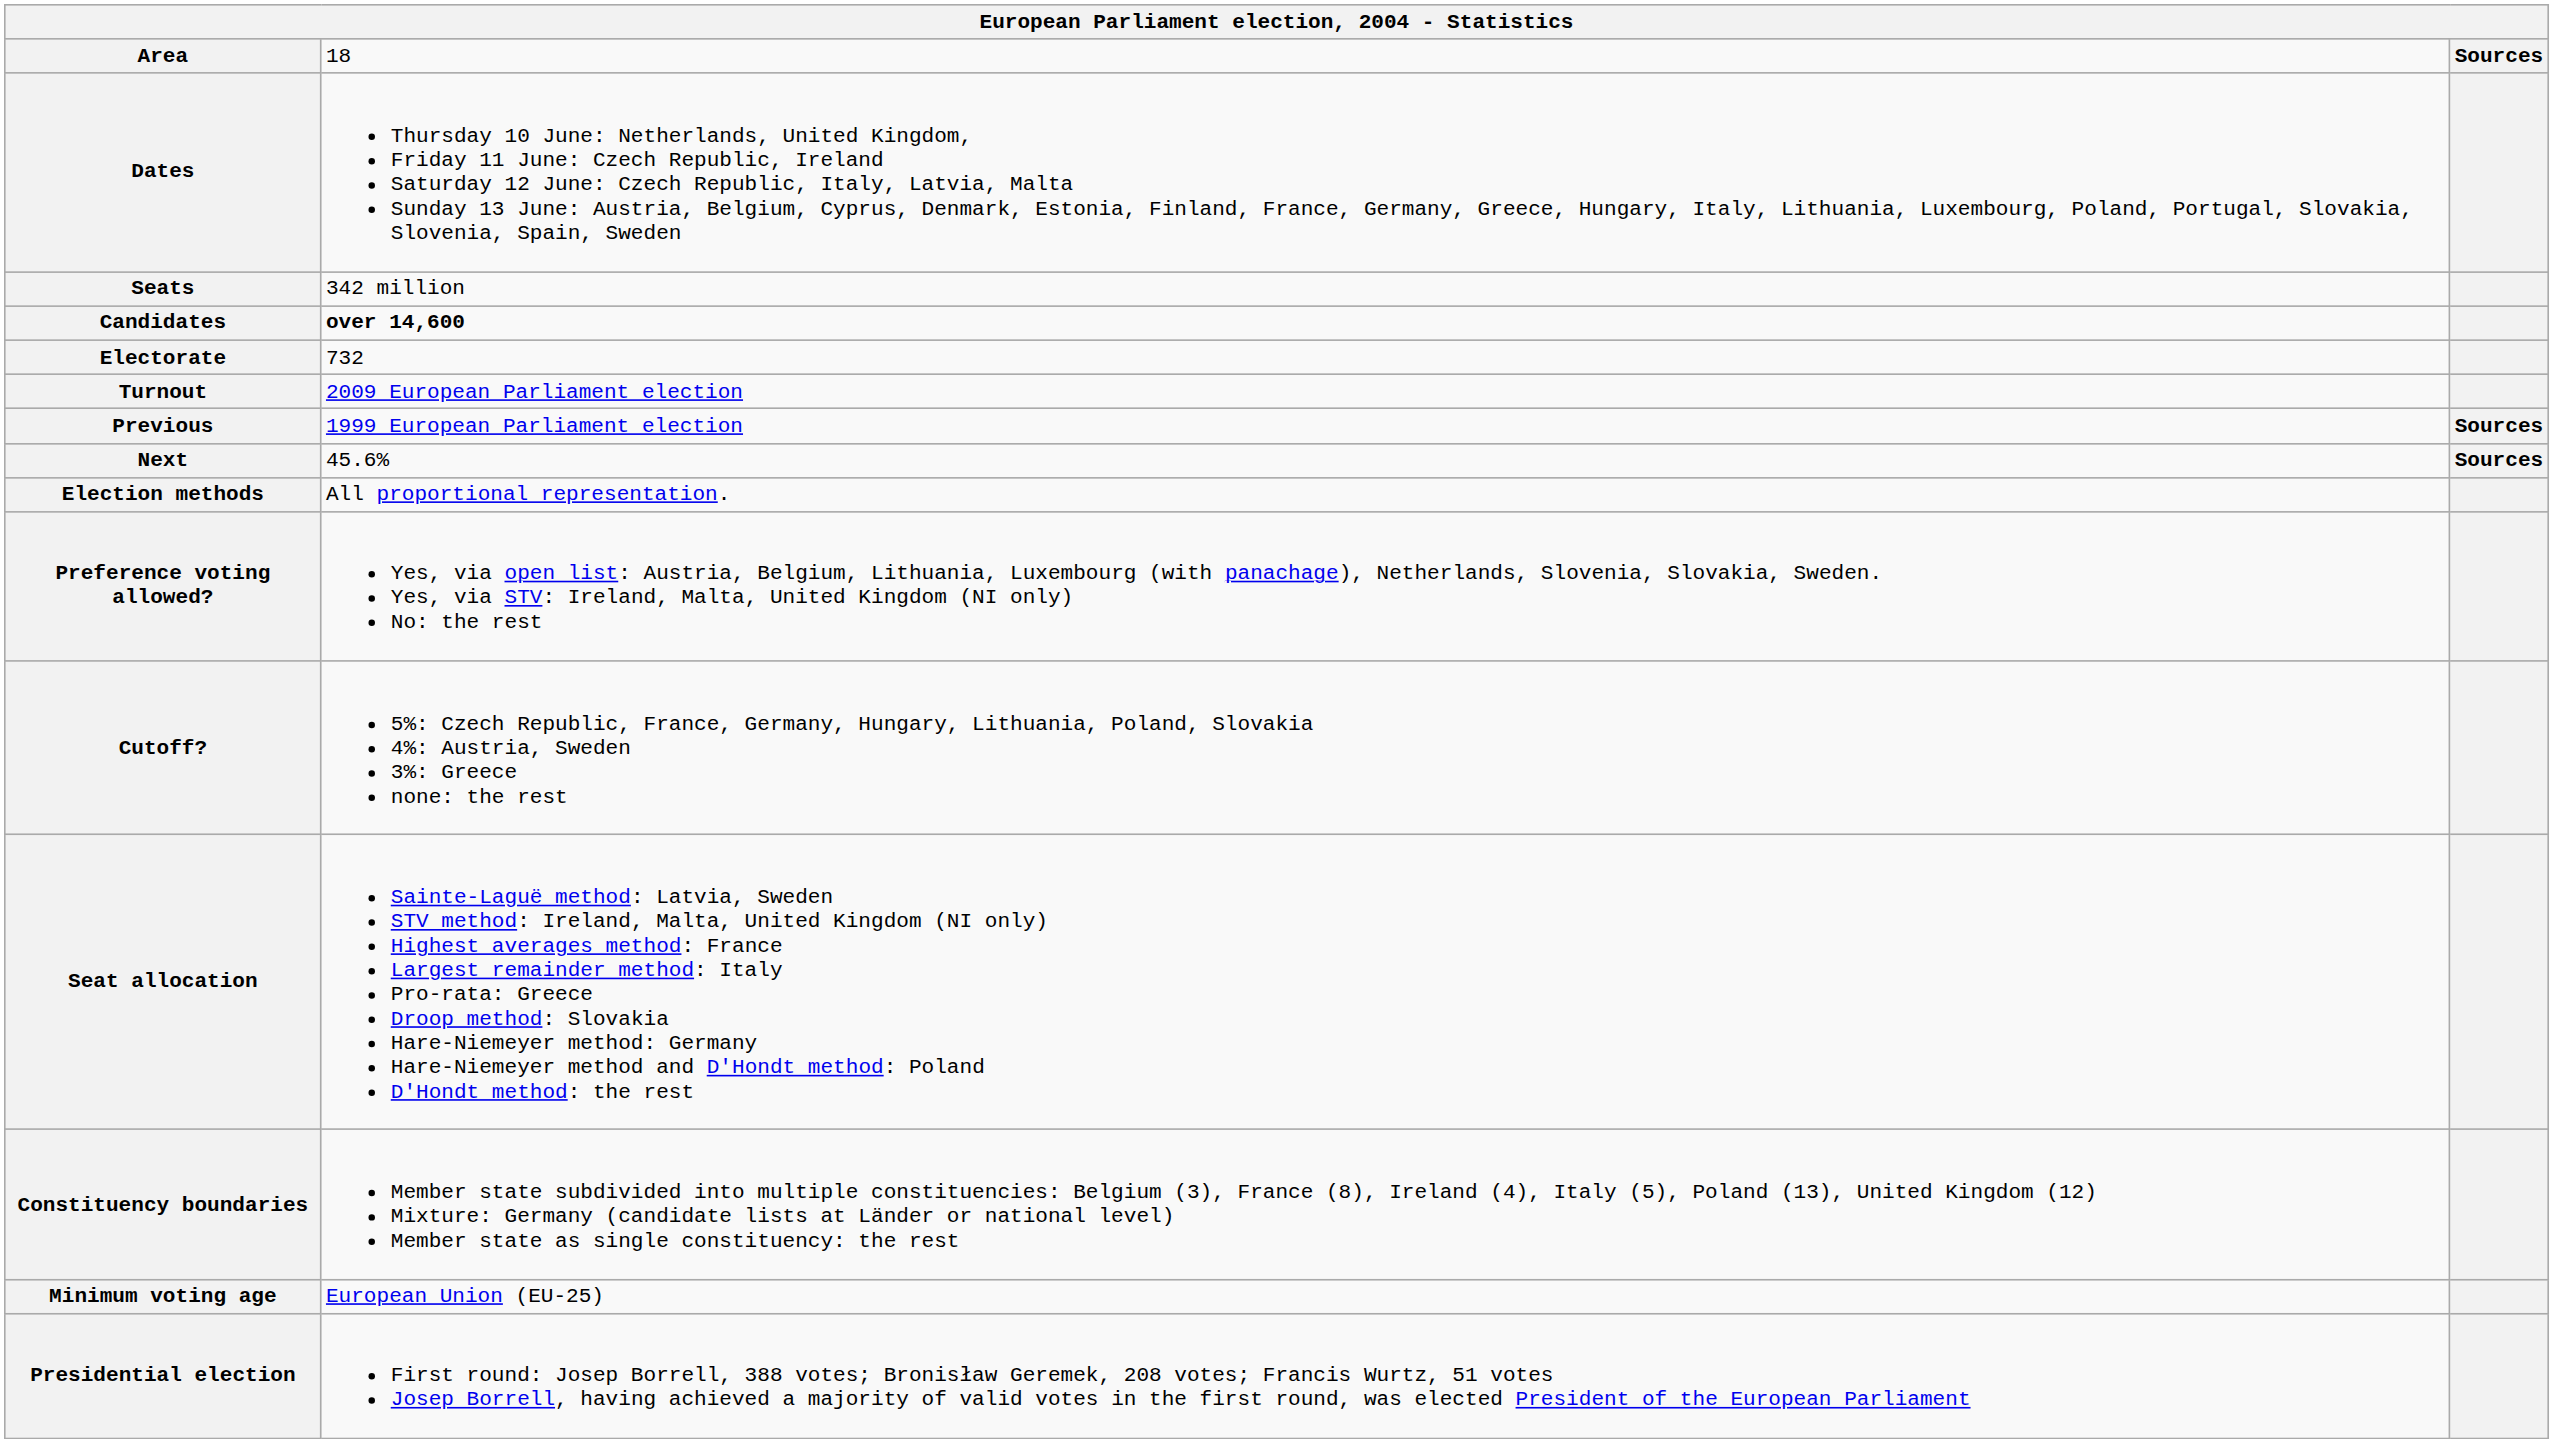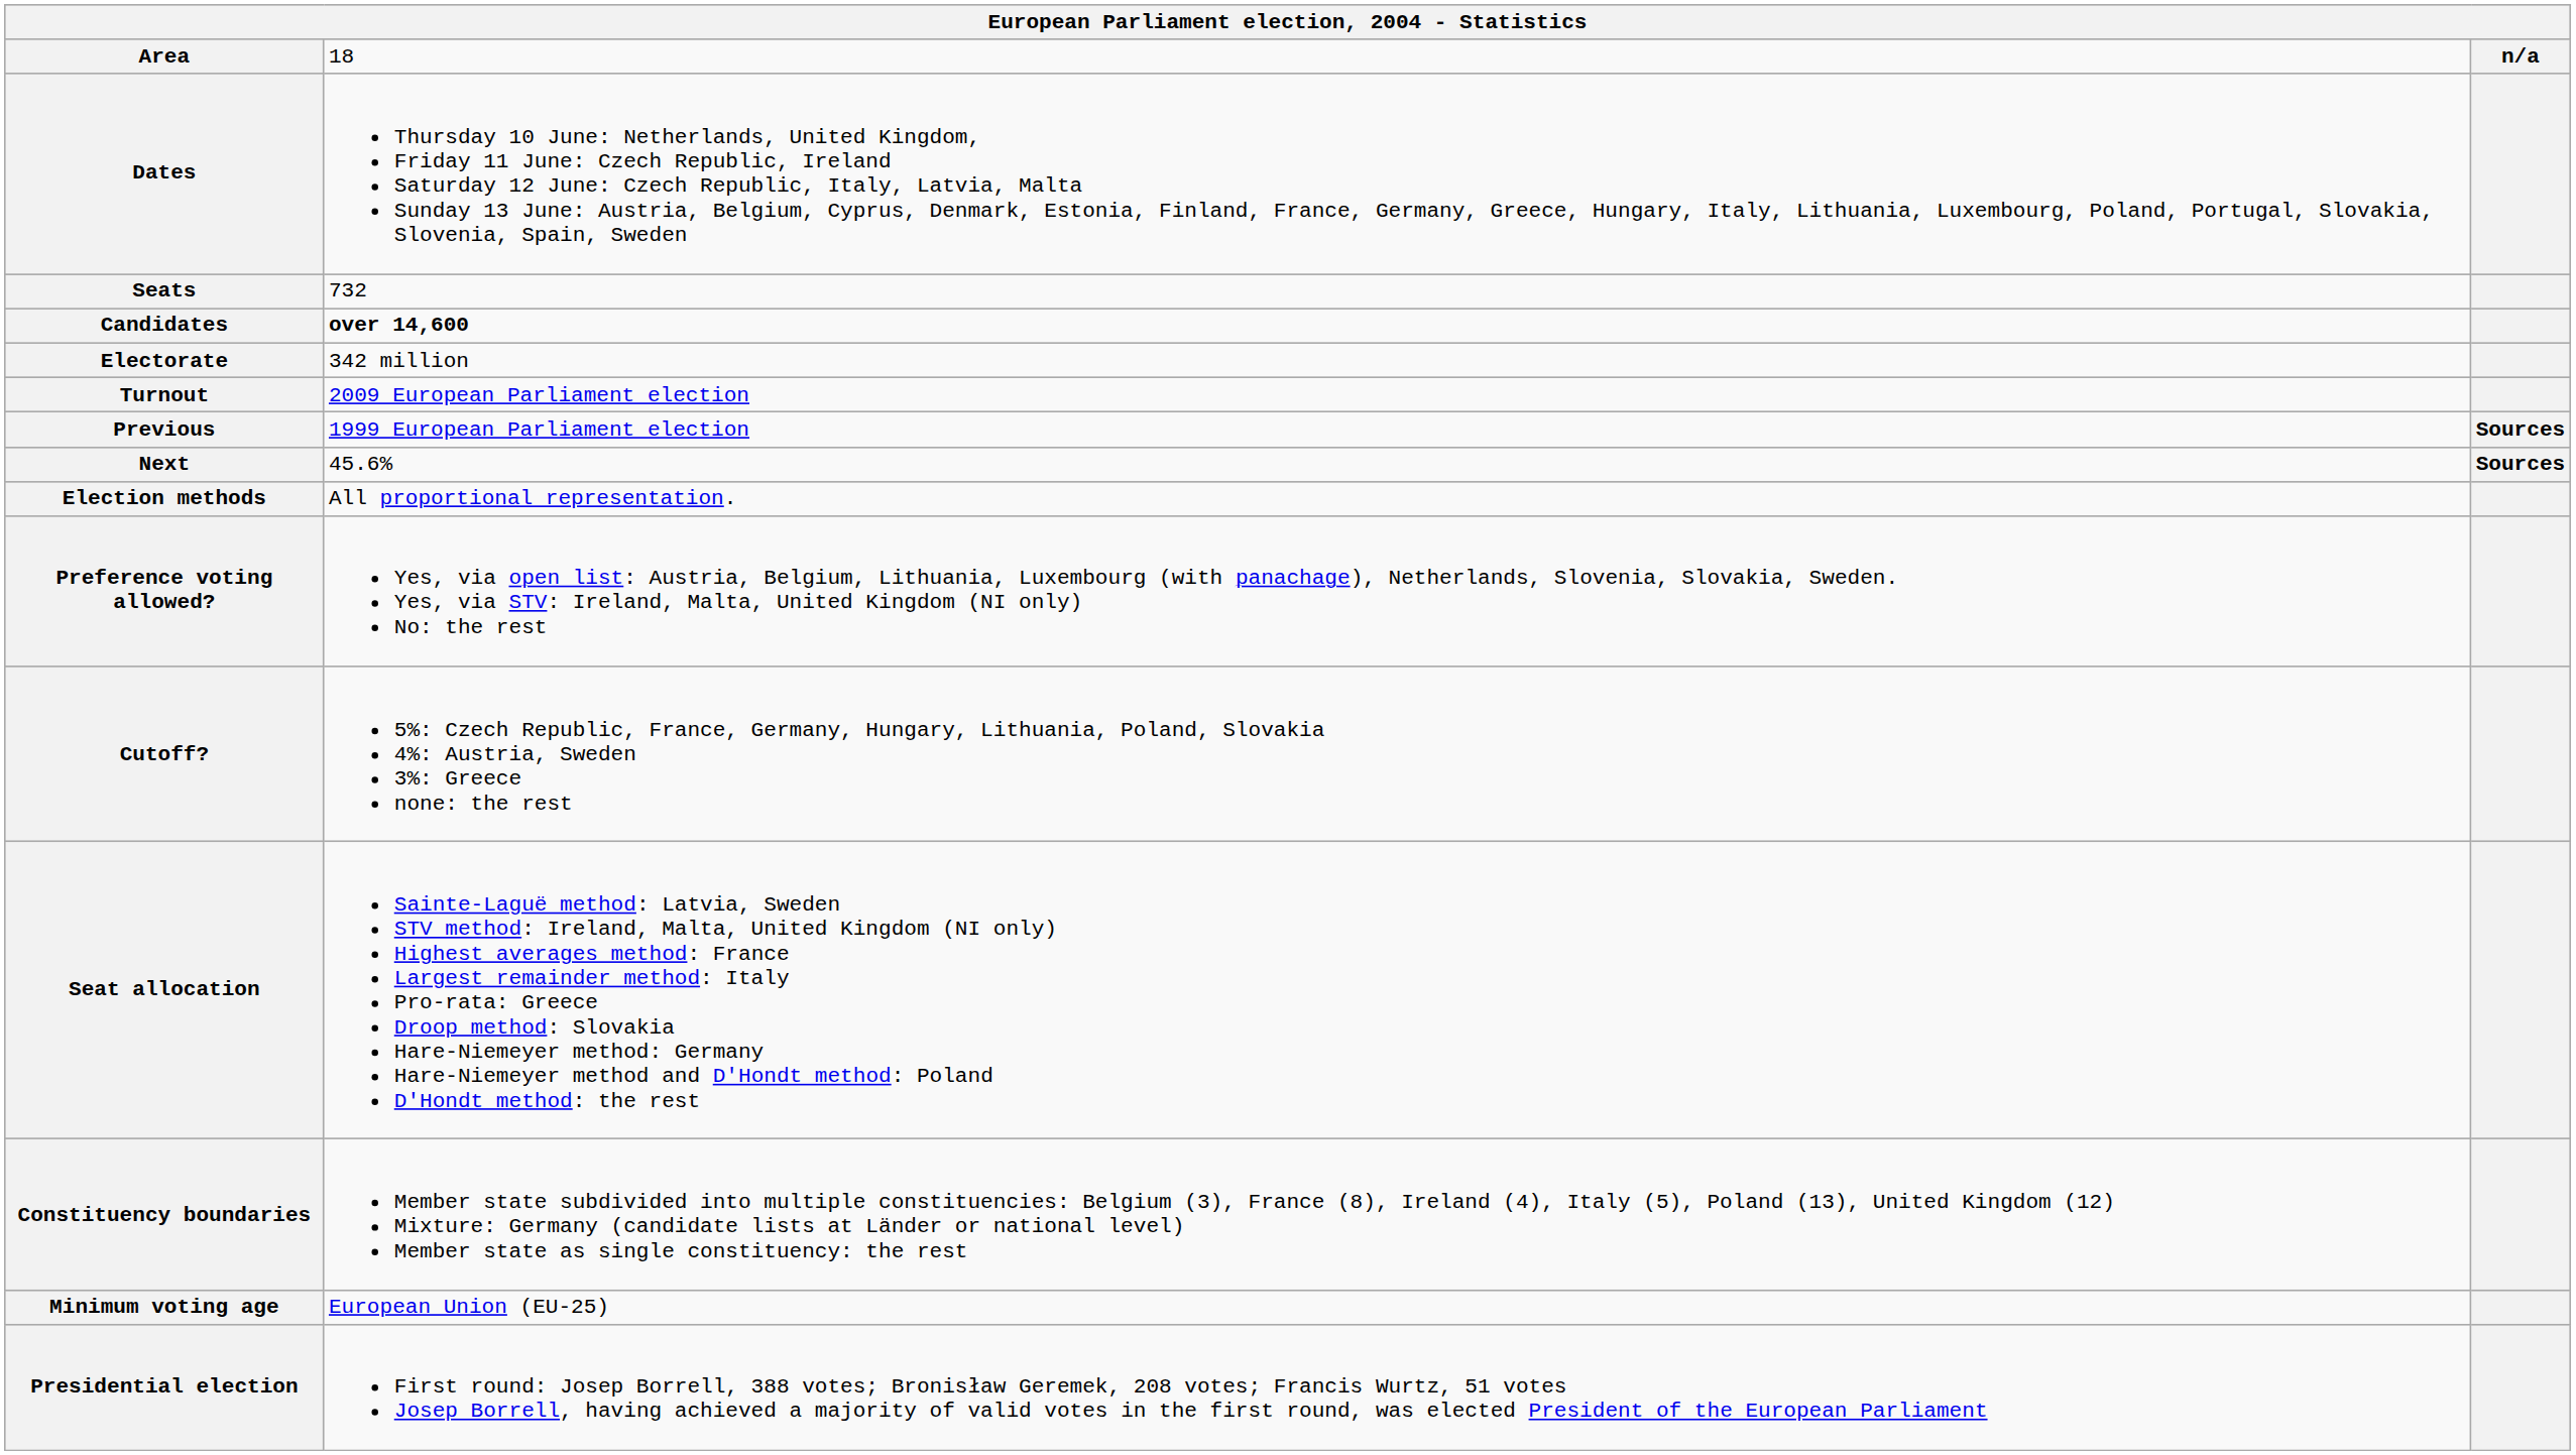 <table class="wikitable">
 <tr>
 <th colspan="3">European Parliament election, 2004 - Statistics</th>
 </tr>
 <tr>
 <th>Area</th>
 <td style="text-align:left;">18</td>
-<th>Sources</th>
+<th>n/a</th>
 </tr>
 <tr>
 <th>Dates</th>
 <td style="text-align:left;"><br><ul><li>Thursday 10 June: Netherlands, United Kingdom,</li><li>Friday 11 June: Czech Republic, Ireland</li><li>Saturday 12 June: Czech Republic, Italy, Latvia, Malta</li><li>Sunday 13 June: Austria, Belgium, Cyprus, Denmark, Estonia, Finland, France, Germany, Greece, Hungary, Italy, Lithuania, Luxembourg, Poland, Portugal, Slovakia, Slovenia, Spain, Sweden</li></ul></td>
 <th><small></small></th>
 </tr>
 <tr>
 <th>Seats</th>
-<td style="text-align:left;">342 million</td>
+<td style="text-align:left;">732</td>
 <th><small></small></th>
 </tr>
 <tr>
 <th>Candidates</th>
 <td style="text-align:left;"><strong>over 14,600</strong></td>
 <th><small></small></th>
 </tr>
 <tr>
 <th>Electorate</th>
-<td style="text-align:left;">732</td>
+<td style="text-align:left;">342 million</td>
 <th><small> </small></th>
 </tr>
 <tr>
 <th>Turnout</th>
 <td style="text-align:left;"><a href='#'>2009 European Parliament election</a></td>
 <th><small></small></th>
 </tr>
 <tr>
 <th>Previous</th>
 <td style="text-align:left;"><a href='#'>1999 European Parliament election</a></td>
 <th>Sources</th>
 </tr>
 <tr>
 <th>Next</th>
 <td style="text-align:left;">45.6%</td>
 <th>Sources</th>
 </tr>
 <tr>
 <th>Election methods</th>
 <td style="text-align:left;">All <a href='#'>proportional representation</a>.</td>
 <th><small></small></th>
 </tr>
 <tr>
 <th>Preference voting allowed?</th>
 <td style="text-align:left;"><br><ul><li>Yes, via <a href='#'>open list</a>: Austria, Belgium, Lithuania, Luxembourg (with <a href='#'>panachage</a>), Netherlands, Slovenia, Slovakia, Sweden.</li><li>Yes, via <a href='#'>STV</a>: Ireland, Malta, United Kingdom (NI only)</li><li>No: the rest</li></ul></td>
 <th><small></small></th>
 </tr>
 <tr>
 <th>Cutoff?</th>
 <td style="text-align:left;"><br><ul><li>5%: Czech Republic, France, Germany, Hungary, Lithuania, Poland, Slovakia</li><li>4%: Austria, Sweden</li><li>3%: Greece</li><li>none: the rest</li></ul></td>
 <th><small></small></th>
 </tr>
 <tr>
 <th>Seat allocation</th>
 <td style="text-align:left;"><br><ul><li><a href='#'>Sainte-Laguë method</a>: Latvia, Sweden</li><li><a href='#'>STV method</a>: Ireland, Malta, United Kingdom (NI only)</li><li><a href='#'>Highest averages method</a>: France</li><li><a href='#'>Largest remainder method</a>: Italy</li><li>Pro-rata: Greece</li><li><a href='#'>Droop method</a>: Slovakia</li><li>Hare-Niemeyer method: Germany</li><li>Hare-Niemeyer method and <a href='#'>D'Hondt method</a>: Poland</li><li><a href='#'>D'Hondt method</a>: the rest</li></ul></td>
 <th><small></small></th>
 </tr>
 <tr>
 <th>Constituency boundaries</th>
 <td style="text-align:left;"><br><ul><li>Member state subdivided into multiple constituencies: Belgium (3), France (8), Ireland (4), Italy (5), Poland (13), United Kingdom (12)</li><li>Mixture: Germany (candidate lists at Länder or national level)</li><li>Member state as single constituency: the rest</li></ul></td>
 <th><small></small></th>
 </tr>
 <tr>
 <th>Minimum voting age</th>
 <td style="text-align:left;"><a href='#'>European Union</a> (EU-25)</td>
 <th><small></small></th>
 </tr>
 <tr>
 <th>Presidential election</th>
 <td style="text-align:left;"><br><ul><li>First round: Josep Borrell, 388 votes; Bronisław Geremek, 208 votes; Francis Wurtz, 51 votes</li><li><a href='#'>Josep Borrell</a>, having achieved a majority of valid votes in the first round, was elected <a href='#'>President of the European Parliament</a></li></ul></td>
 <th><small></small></th>
 </tr>
 </table>
